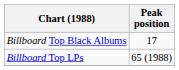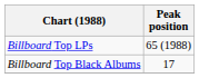 <table class="wikitable">
 <tr>
 <th>Chart (1988)</th>
 <th>Peak<br>position</th>
 </tr>
 <tr>
+<td><a href='#'><em>Billboard</em> Top LPs</a></td>
+<td align=center>65 (1988)</td>
+</tr>
+<tr>
 <td><em>Billboard</em> <a href='#'>Top Black Albums</a></td>
 <td align=center>17</td>
 </tr>
 <tr>
-<td><a href='#'><em>Billboard</em> Top LPs</a></td>
-<td align=center>65 (1988)</td>
-</tr>
-<tr>
 </tr>
 </table>
